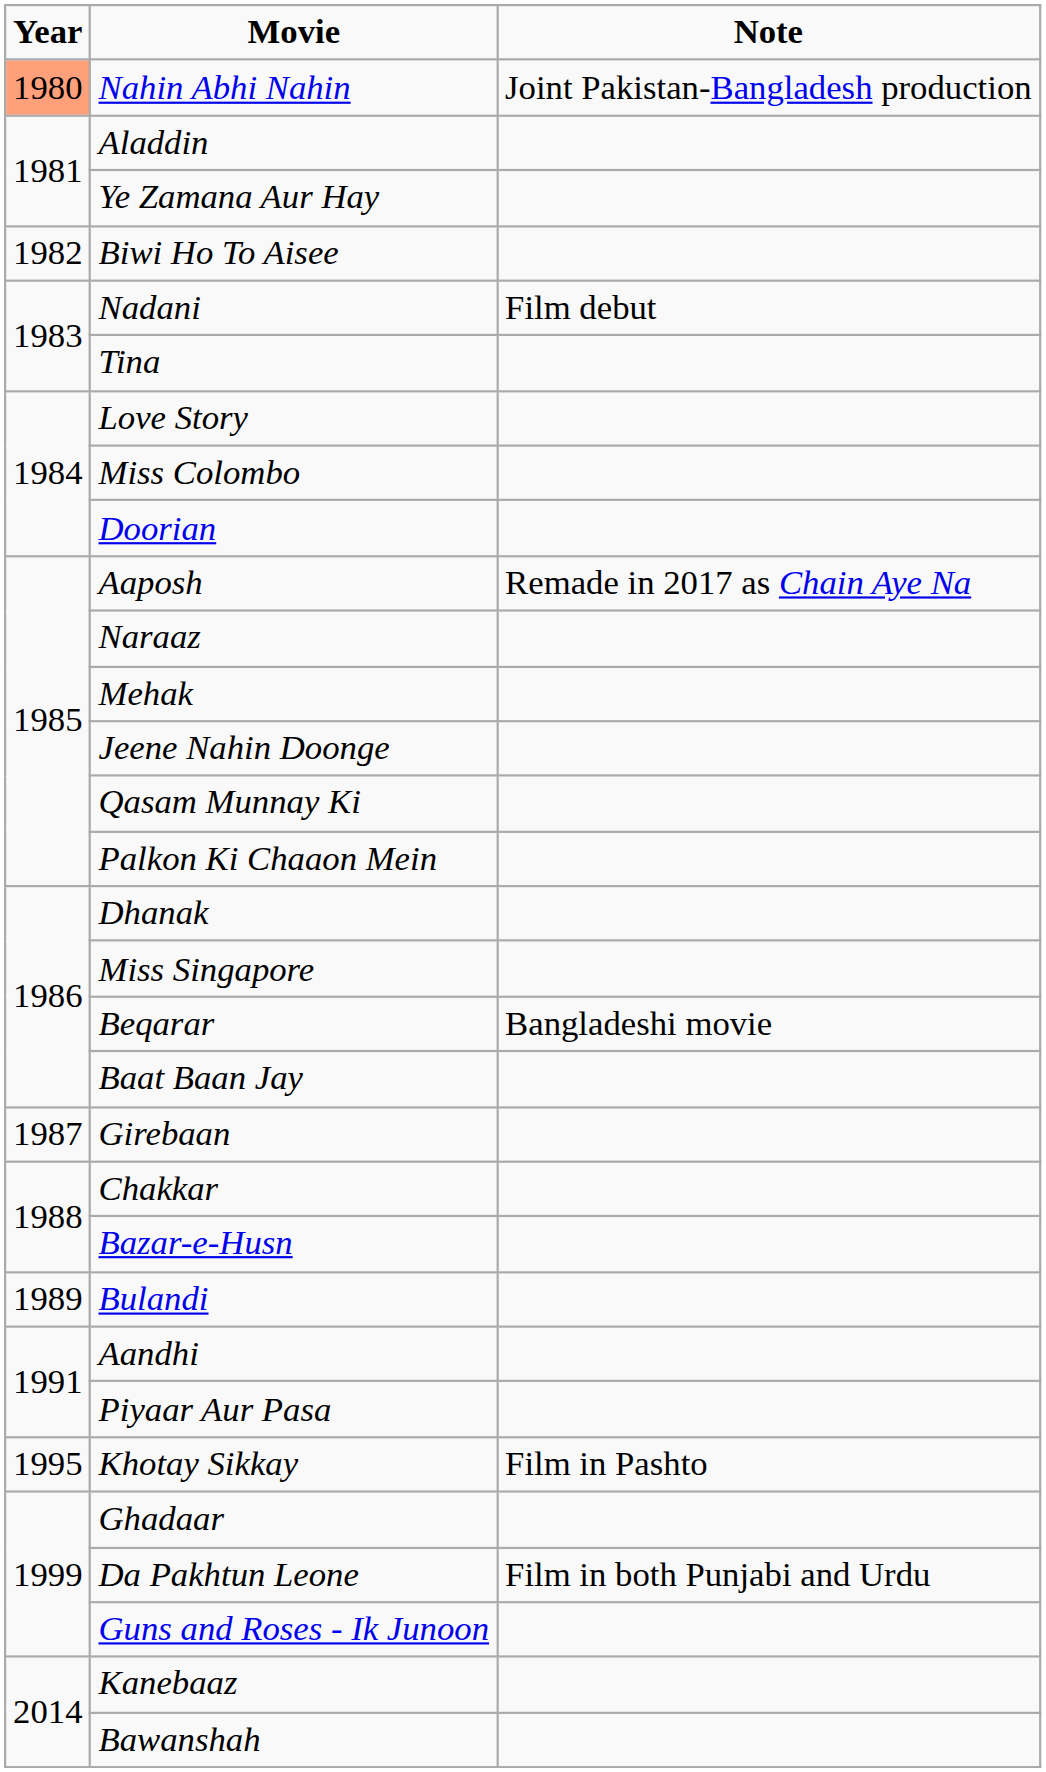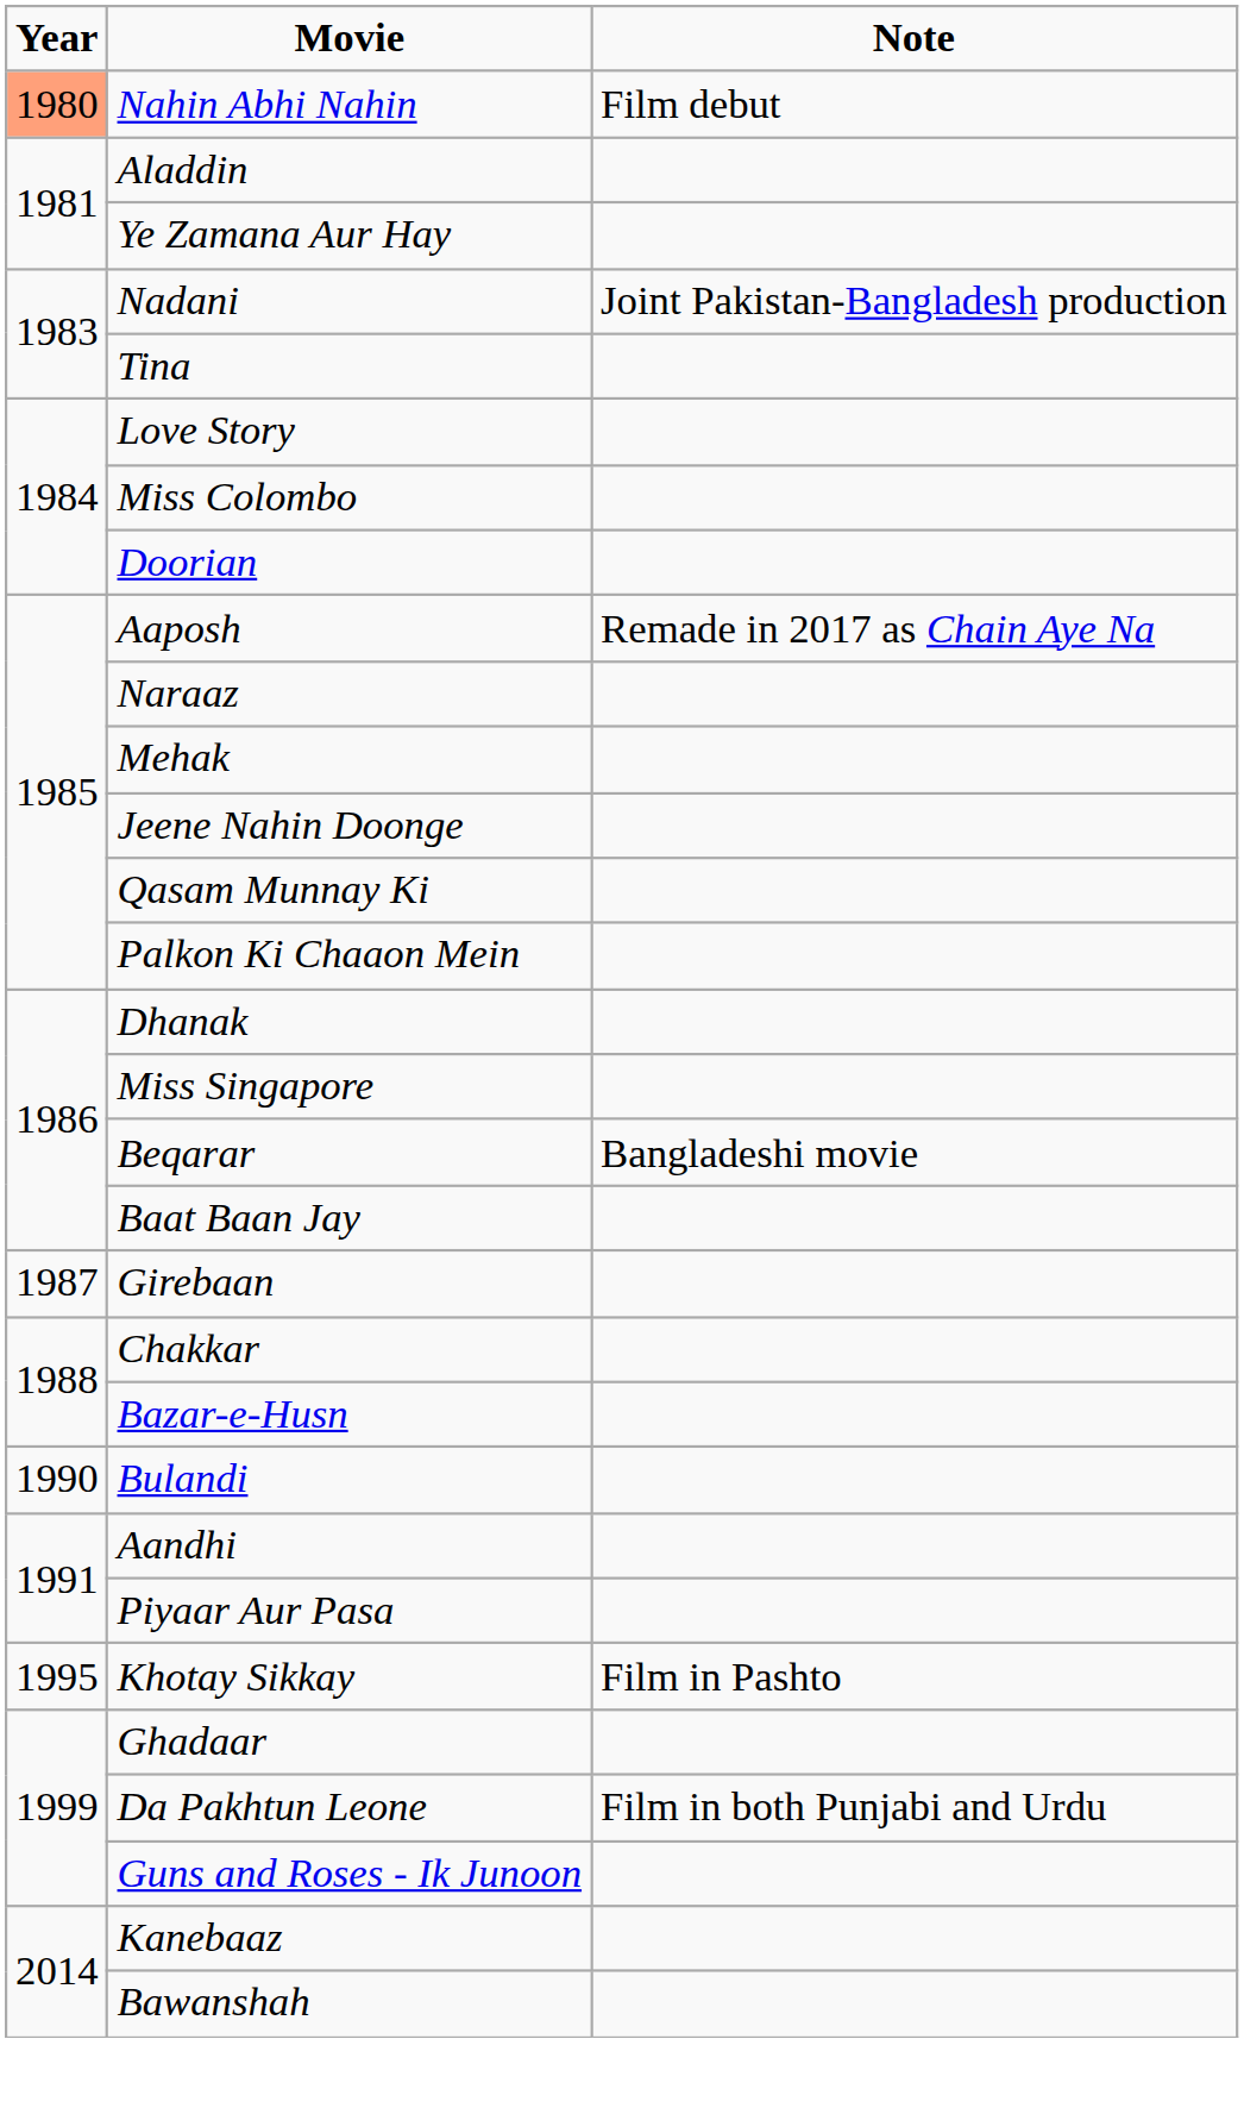 <table Class="wikitable sortable">
 <tr style="text-align:center;">
 <td><strong>Year</strong></td>
 <td><strong>Movie</strong></td>
 <td><strong>Note</strong></td>
 </tr>
 <tr>
 <td style="background: lightsalmon;">1980</td>
 <td><em><a href='#'>Nahin Abhi Nahin</a></em></td>
-<td>Joint Pakistan-<a href='#'>Bangladesh</a> production</td>
+<td>Film debut</td>
 </tr>
 <tr>
 <td rowspan="2">1981</td>
 <td><em>Aladdin</em></td>
 <td></td>
 </tr>
 <tr>
 <td><em>Ye Zamana Aur Hay</em></td>
 <td></td>
 </tr>
 <tr>
-<td>1982</td>
-<td><em>Biwi Ho To Aisee</em></td>
-<td></td>
-</tr>
-<tr>
 <td rowspan="2">1983</td>
 <td><em>Nadani</em></td>
-<td>Film debut</td>
+<td>Joint Pakistan-<a href='#'>Bangladesh</a> production</td>
 </tr>
 <tr>
 <td><em>Tina</em></td>
 <td></td>
 </tr>
 <tr>
 <td rowspan="3">1984</td>
 <td><em>Love Story</em></td>
 <td></td>
 </tr>
 <tr>
 <td><em>Miss Colombo</em></td>
 <td></td>
 </tr>
 <tr>
 <td><em><a href='#'>Doorian</a></em></td>
 <td></td>
 </tr>
 <tr>
 <td rowspan="6">1985</td>
 <td><em>Aaposh</em></td>
 <td>Remade in 2017 as <em><a href='#'>Chain Aye Na</a></em></td>
 </tr>
 <tr>
 <td><em>Naraaz</em></td>
 <td></td>
 </tr>
 <tr>
 <td><em>Mehak</em></td>
 <td></td>
 </tr>
 <tr>
 <td><em>Jeene Nahin Doonge</em></td>
 <td></td>
 </tr>
 <tr>
 <td><em>Qasam Munnay Ki</em></td>
 <td></td>
 </tr>
 <tr>
 <td><em>Palkon Ki Chaaon Mein</em></td>
 <td></td>
 </tr>
 <tr>
 <td rowspan="4">1986</td>
 <td><em>Dhanak</em></td>
 <td></td>
 </tr>
 <tr>
 <td><em>Miss Singapore</em></td>
 <td></td>
 </tr>
 <tr>
 <td><em>Beqarar</em></td>
 <td>Bangladeshi movie</td>
 </tr>
 <tr>
 <td><em>Baat Baan Jay</em></td>
 <td></td>
 </tr>
 <tr>
 <td>1987</td>
 <td><em>Girebaan</em></td>
 <td></td>
 </tr>
 <tr>
 <td rowspan="2">1988</td>
 <td><em>Chakkar</em></td>
 <td></td>
 </tr>
 <tr>
 <td><em><a href='#'>Bazar-e-Husn</a></em></td>
 <td></td>
 </tr>
 <tr>
-<td>1989</td>
+<td>1990</td>
 <td><em><a href='#'>Bulandi</a></em></td>
 <td></td>
 </tr>
 <tr>
 <td rowspan="2">1991</td>
 <td><em>Aandhi</em></td>
 <td></td>
 </tr>
 <tr>
 <td><em>Piyaar Aur Pasa</em></td>
 <td></td>
 </tr>
 <tr>
 <td>1995</td>
 <td><em>Khotay Sikkay</em></td>
 <td>Film in Pashto</td>
 </tr>
 <tr>
 <td rowspan="3">1999</td>
 <td><em>Ghadaar</em></td>
 <td></td>
 </tr>
 <tr>
 <td><em>Da Pakhtun Leone</em></td>
 <td>Film in both Punjabi and Urdu</td>
 </tr>
 <tr>
 <td><em><a href='#'>Guns and Roses - Ik Junoon</a></em></td>
 <td></td>
 </tr>
 <tr>
 <td rowspan="2">2014</td>
 <td><em>Kanebaaz</em></td>
 <td></td>
 </tr>
 <tr>
 <td><em>Bawanshah</em></td>
 <td></td>
 </tr>
 </table>
